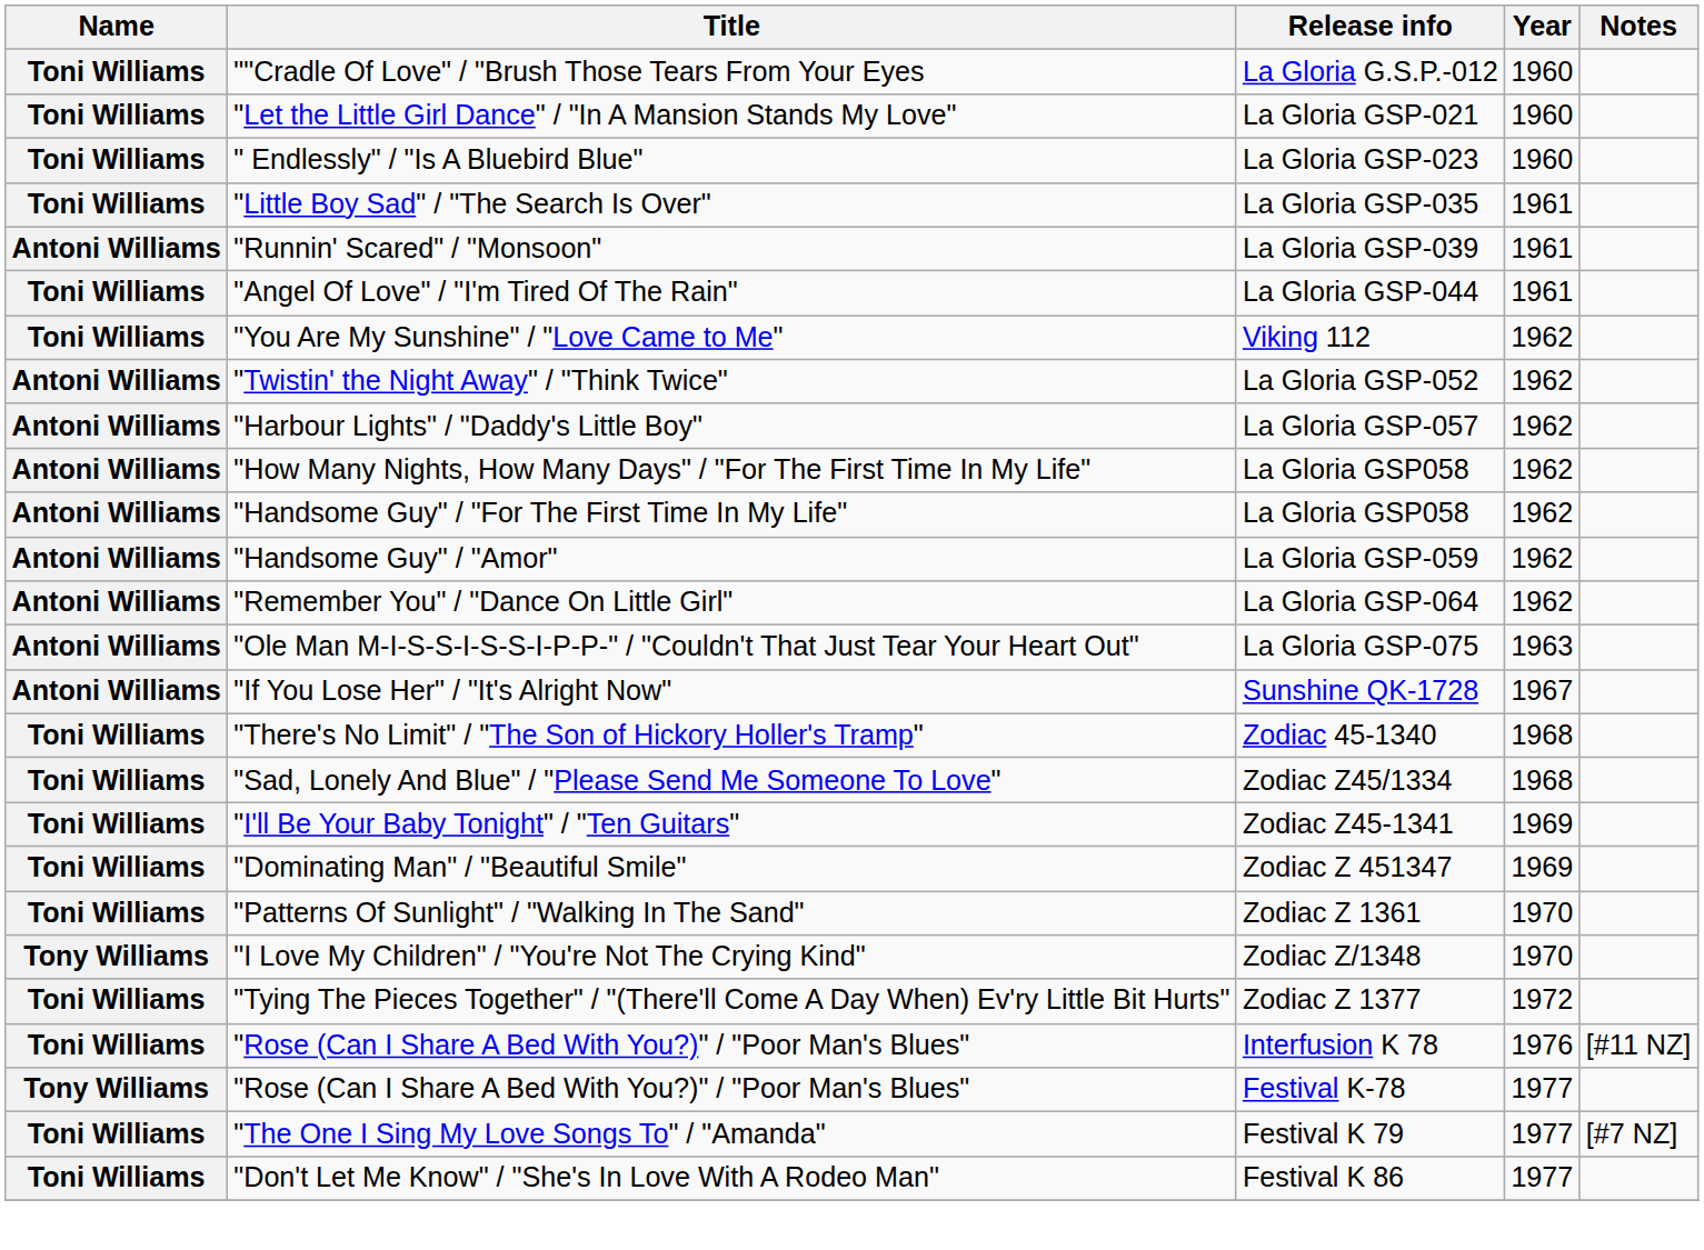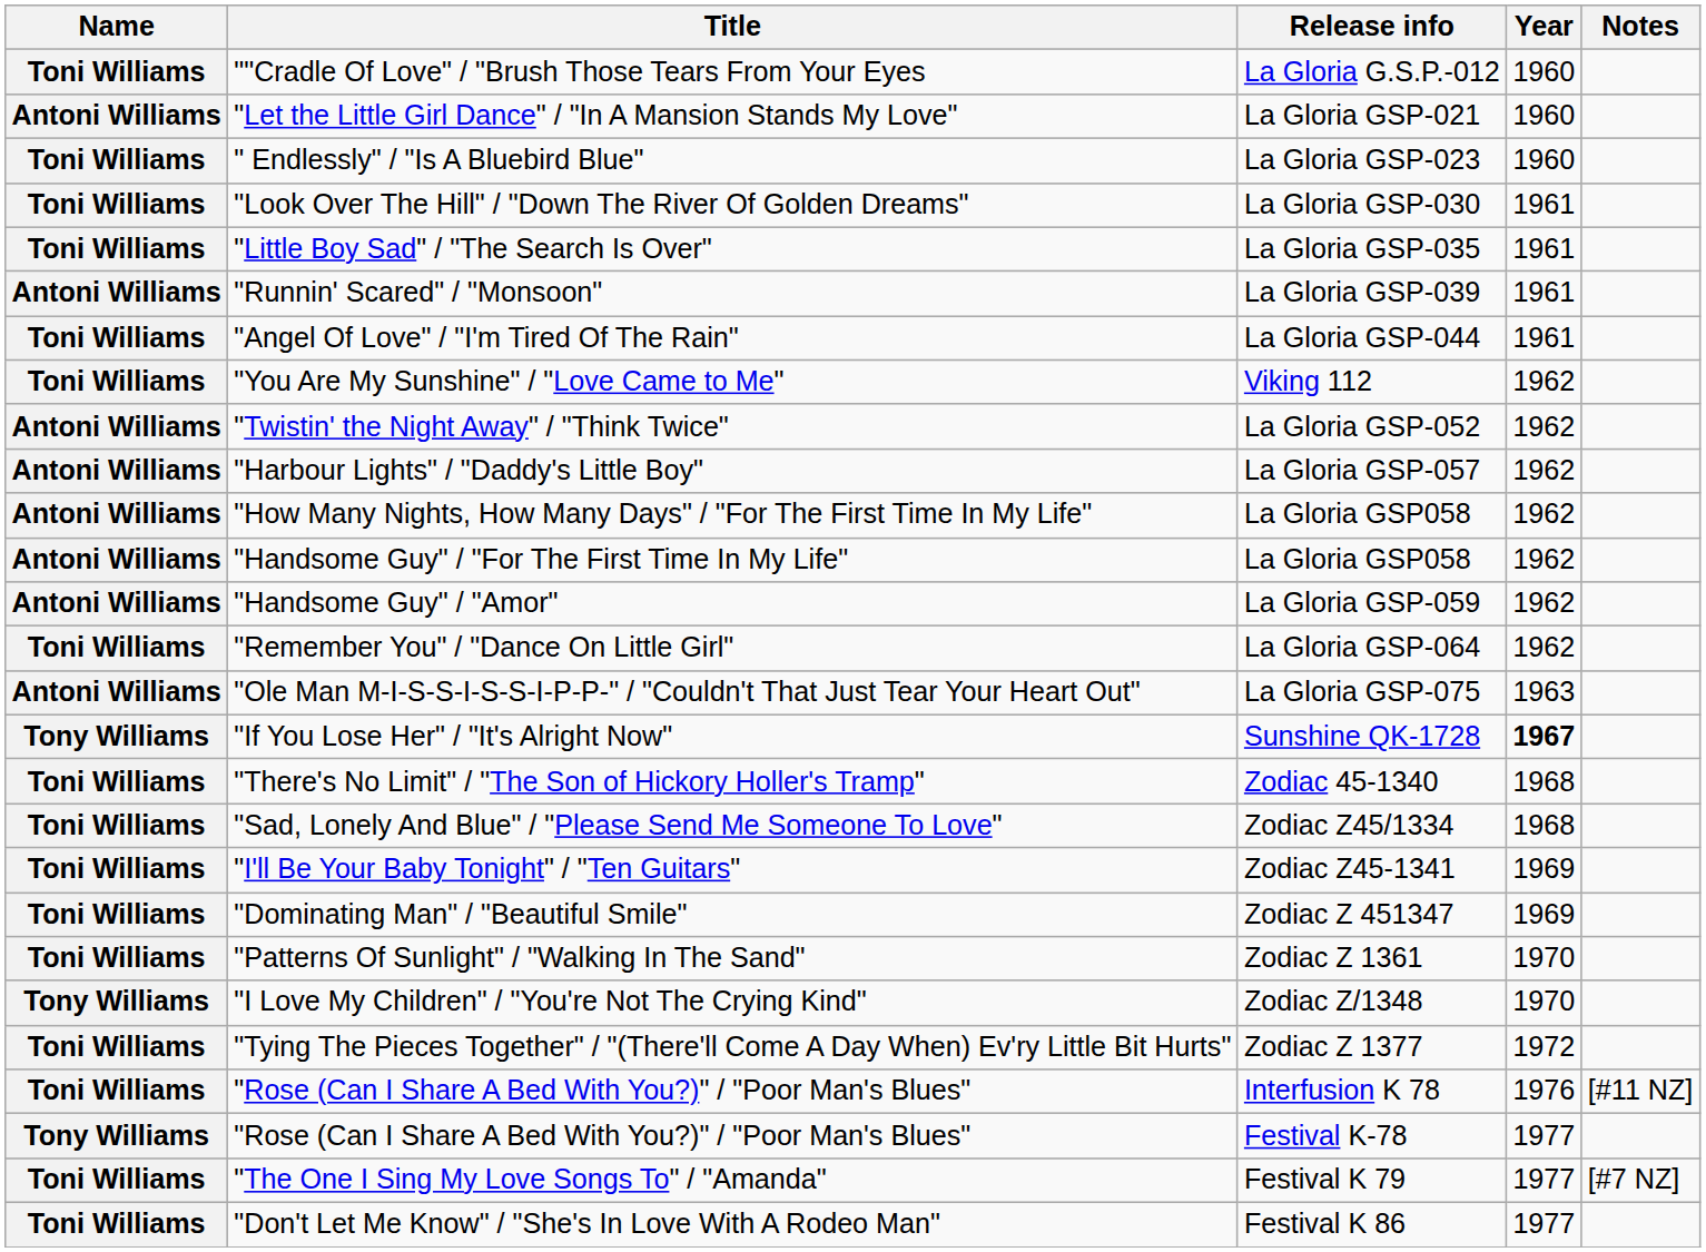 <table class="wikitable plainrowheaders sortable">
 <tr>
 <th scope="col">Name</th>
 <th scope="col">Title</th>
 <th scope="col">Release info</th>
 <th scope="col">Year</th>
 <th scope="col" class="unsortable">Notes</th>
 </tr>
 <tr>
 <th scope="row">Toni Williams</th>
 <td>""Cradle Of Love" / "Brush Those Tears From Your Eyes</td>
 <td><a href='#'>La Gloria</a> G.S.P.-012</td>
 <td>1960</td>
 <td></td>
 </tr>
 <tr>
-<th scope="row">Toni Williams</th>
+<th scope="row">Antoni Williams</th>
 <td>"<a href='#'>Let the Little Girl Dance</a>" / "In A Mansion Stands My Love"</td>
 <td>La Gloria GSP-021</td>
 <td>1960</td>
 <td></td>
 </tr>
 <tr>
 <th scope="row">Toni Williams</th>
 <td>" Endlessly" / "Is A Bluebird Blue"</td>
 <td>La Gloria GSP-023</td>
 <td>1960</td>
+<td></td>
+</tr>
+<tr>
+<th scope="row">Toni Williams</th>
+<td>"Look Over The Hill" / "Down The River Of Golden Dreams"</td>
+<td>La Gloria GSP-030</td>
+<td>1961</td>
 <td></td>
 </tr>
 <tr>
 <th scope="row">Toni Williams</th>
 <td>"<a href='#'>Little Boy Sad</a>" / "The Search Is Over"</td>
 <td>La Gloria GSP-035</td>
 <td>1961</td>
 <td></td>
 </tr>
 <tr>
 <th scope="row">Antoni Williams</th>
 <td>"Runnin' Scared" / "Monsoon"</td>
 <td>La Gloria GSP-039</td>
 <td>1961</td>
 <td></td>
 </tr>
 <tr>
 <th scope="row">Toni Williams</th>
 <td>"Angel Of Love" / "I'm Tired Of The Rain"</td>
 <td>La Gloria GSP-044</td>
 <td>1961</td>
 <td></td>
 </tr>
 <tr>
 <th scope="row">Toni Williams</th>
 <td>"You Are My Sunshine" / "<a href='#'>Love Came to Me</a>"</td>
 <td><a href='#'>Viking</a> 112</td>
 <td>1962</td>
 <td></td>
 </tr>
 <tr>
 <th scope="row">Antoni Williams</th>
 <td>"<a href='#'>Twistin' the Night Away</a>" / "Think Twice"</td>
 <td>La Gloria GSP-052</td>
 <td>1962</td>
 <td></td>
 </tr>
 <tr>
 <th scope="row">Antoni Williams</th>
 <td>"Harbour Lights" / "Daddy's Little Boy"</td>
 <td>La Gloria GSP-057</td>
 <td>1962</td>
 <td></td>
 </tr>
 <tr>
 <th scope="row">Antoni Williams</th>
 <td>"How Many Nights, How Many Days" / "For The First Time In My Life"</td>
 <td>La Gloria GSP058</td>
 <td>1962</td>
 <td></td>
 </tr>
 <tr>
 <th scope="row">Antoni Williams</th>
 <td>"Handsome Guy" / "For The First Time In My Life"</td>
 <td>La Gloria GSP058</td>
 <td>1962</td>
 <td></td>
 </tr>
 <tr>
 <th scope="row">Antoni Williams</th>
 <td>"Handsome Guy" / "Amor"</td>
 <td>La Gloria GSP-059</td>
 <td>1962</td>
 <td></td>
 </tr>
 <tr>
-<th scope="row">Antoni Williams</th>
+<th scope="row">Toni Williams</th>
 <td>"Remember You" / "Dance On Little Girl"</td>
 <td>La Gloria GSP-064</td>
 <td>1962</td>
 <td></td>
 </tr>
 <tr>
 <th scope="row">Antoni Williams</th>
 <td>"Ole Man M-I-S-S-I-S-S-I-P-P-" / "Couldn't That Just Tear Your Heart Out"</td>
 <td>La Gloria GSP-075</td>
 <td>1963</td>
 <td></td>
 </tr>
 <tr>
-<th scope="row">Antoni Williams</th>
+<th scope="row">Tony Williams</th>
 <td>"If You Lose Her" / "It's Alright Now"</td>
 <td><a href='#'>Sunshine QK-1728</a></td>
-<td>1967</td>
+<td><strong>1967</strong></td>
 <td></td>
 </tr>
 <tr>
 <th scope="row">Toni Williams</th>
 <td>"There's No Limit" / "<a href='#'>The Son of Hickory Holler's Tramp</a>"</td>
 <td><a href='#'>Zodiac</a> 45-1340</td>
 <td>1968</td>
 <td></td>
 </tr>
 <tr>
 <th scope="row">Toni Williams</th>
 <td>"Sad, Lonely And Blue" / "<a href='#'>Please Send Me Someone To Love</a>"</td>
 <td>Zodiac Z45/1334</td>
 <td>1968</td>
 <td></td>
 </tr>
 <tr>
 <th scope="row">Toni Williams</th>
 <td>"<a href='#'>I'll Be Your Baby Tonight</a>" / "<a href='#'>Ten Guitars</a>"</td>
 <td>Zodiac Z45-1341</td>
 <td>1969</td>
 <td></td>
 </tr>
 <tr>
 <th scope="row">Toni Williams</th>
 <td>"Dominating Man" / "Beautiful Smile"</td>
 <td>Zodiac Z 451347</td>
 <td>1969</td>
 <td></td>
 </tr>
 <tr>
 <th scope="row">Toni Williams</th>
 <td>"Patterns Of Sunlight" / "Walking In The Sand"</td>
 <td>Zodiac Z 1361</td>
 <td>1970</td>
 <td></td>
 </tr>
 <tr>
 <th scope="row">Tony Williams</th>
 <td>"I Love My Children" / "You're Not The Crying Kind"</td>
 <td>Zodiac Z/1348</td>
 <td>1970</td>
 <td></td>
 </tr>
 <tr>
 <th scope="row">Toni Williams</th>
 <td>"Tying The Pieces Together" / "(There'll Come A Day When) Ev'ry Little Bit Hurts"</td>
 <td>Zodiac Z 1377</td>
 <td>1972</td>
 <td></td>
 </tr>
 <tr>
 <th scope="row">Toni Williams</th>
 <td>"<a href='#'>Rose (Can I Share A Bed With You?)</a>" / "Poor Man's Blues"</td>
 <td><a href='#'>Interfusion</a> K 78</td>
 <td>1976</td>
 <td>[#11 NZ]</td>
 </tr>
 <tr>
 <th scope="row">Tony Williams</th>
 <td>"Rose (Can I Share A Bed With You?)" / "Poor Man's Blues"</td>
 <td><a href='#'>Festival</a> K-78</td>
 <td>1977</td>
 <td></td>
 </tr>
 <tr>
 <th scope="row">Toni Williams</th>
 <td>"<a href='#'>The One I Sing My Love Songs To</a>" / "Amanda"</td>
 <td>Festival  K 79</td>
 <td>1977</td>
 <td>[#7 NZ]</td>
 </tr>
 <tr>
 <th scope="row">Toni Williams</th>
 <td>"Don't Let Me Know" / "She's In Love With A Rodeo Man"</td>
 <td>Festival K 86</td>
 <td>1977</td>
 <td></td>
 </tr>
 <tr>
 </tr>
 </table>
